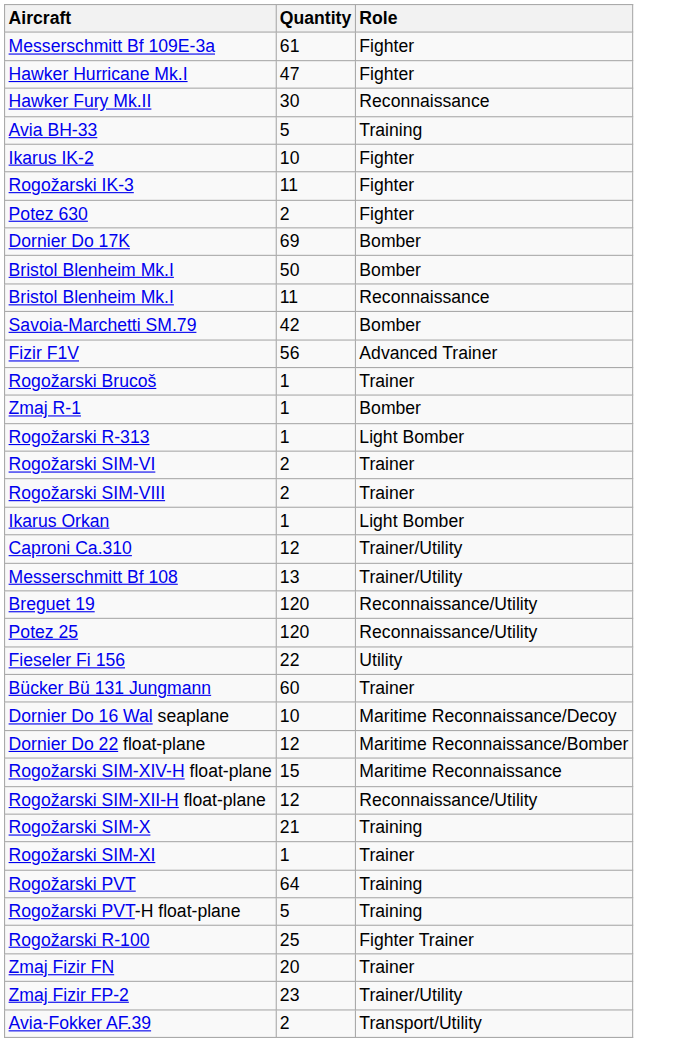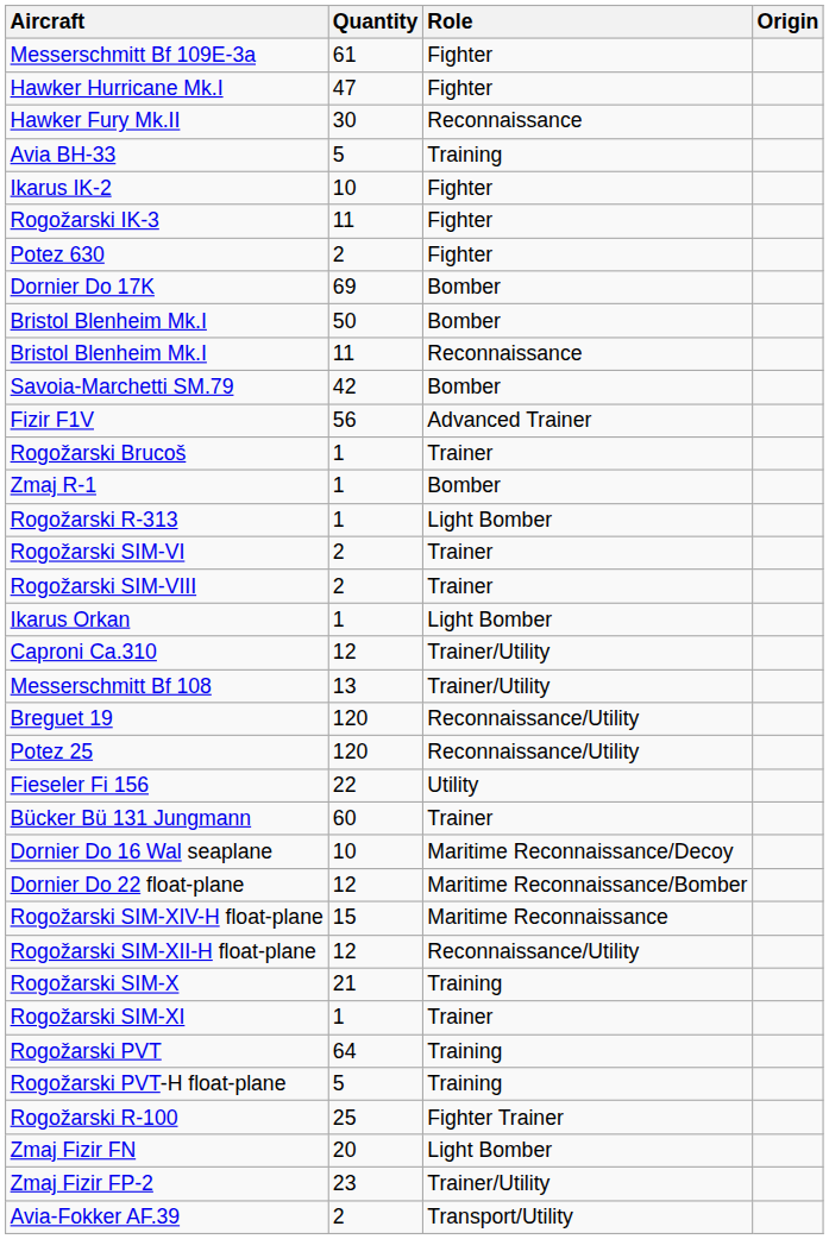 <table class="wikitable sortable">
 <tr>
 <th style="text-align: left;">Aircraft</th>
 <th style="text-align: left;">Quantity</th>
 <th style="text-align: left;">Role</th>
+<th style="text-align: left;">Origin</th>
 </tr>
 <tr>
 <td><a href='#'>Messerschmitt Bf 109E-3a</a></td>
 <td>61</td>
 <td>Fighter</td>
+<td></td>
 </tr>
 <tr>
 <td><a href='#'>Hawker Hurricane Mk.I</a></td>
 <td>47</td>
 <td>Fighter</td>
+<td></td>
 </tr>
 <tr>
 <td><a href='#'>Hawker Fury Mk.II</a></td>
 <td>30</td>
 <td>Reconnaissance</td>
+<td></td>
 </tr>
 <tr>
 <td><a href='#'>Avia BH-33</a></td>
 <td>5</td>
 <td>Training</td>
+<td></td>
 </tr>
 <tr>
 <td><a href='#'>Ikarus IK-2</a></td>
 <td>10</td>
 <td>Fighter</td>
+<td></td>
 </tr>
 <tr>
 <td><a href='#'>Rogožarski IK-3</a></td>
 <td>11</td>
 <td>Fighter</td>
+<td></td>
 </tr>
 <tr>
 <td><a href='#'>Potez 630</a></td>
 <td>2</td>
 <td>Fighter</td>
+<td></td>
 </tr>
 <tr>
 <td><a href='#'>Dornier Do 17K</a></td>
 <td>69</td>
 <td>Bomber</td>
+<td></td>
 </tr>
 <tr>
 <td><a href='#'>Bristol Blenheim Mk.I</a></td>
 <td>50</td>
 <td>Bomber</td>
+<td></td>
 </tr>
 <tr>
 <td><a href='#'>Bristol Blenheim Mk.I</a></td>
 <td>11</td>
 <td>Reconnaissance</td>
+<td></td>
 </tr>
 <tr>
 <td><a href='#'>Savoia-Marchetti SM.79</a></td>
 <td>42</td>
 <td>Bomber</td>
+<td></td>
 </tr>
 <tr>
 <td><a href='#'>Fizir F1V</a></td>
 <td>56</td>
 <td>Advanced Trainer</td>
+<td></td>
 </tr>
 <tr>
 <td><a href='#'>Rogožarski Brucoš</a></td>
 <td>1</td>
 <td>Trainer</td>
+<td></td>
 </tr>
 <tr>
 <td><a href='#'>Zmaj R-1</a></td>
 <td>1</td>
 <td>Bomber</td>
+<td></td>
 </tr>
 <tr>
 <td><a href='#'>Rogožarski R-313</a></td>
 <td>1</td>
 <td>Light Bomber</td>
+<td></td>
 </tr>
 <tr>
 <td><a href='#'>Rogožarski SIM-VI</a></td>
 <td>2</td>
 <td>Trainer</td>
+<td></td>
 </tr>
 <tr>
 <td><a href='#'>Rogožarski SIM-VIII</a></td>
 <td>2</td>
 <td>Trainer</td>
+<td></td>
 </tr>
 <tr>
 <td><a href='#'>Ikarus Orkan</a></td>
 <td>1</td>
 <td>Light Bomber</td>
+<td></td>
 </tr>
 <tr>
 <td><a href='#'>Caproni Ca.310</a></td>
 <td>12</td>
 <td>Trainer/Utility</td>
+<td></td>
 </tr>
 <tr>
 <td><a href='#'>Messerschmitt Bf 108</a></td>
 <td>13</td>
 <td>Trainer/Utility</td>
+<td></td>
 </tr>
 <tr>
 <td><a href='#'>Breguet 19</a></td>
 <td>120</td>
 <td>Reconnaissance/Utility</td>
+<td></td>
 </tr>
 <tr>
 <td><a href='#'>Potez 25</a></td>
 <td>120</td>
 <td>Reconnaissance/Utility</td>
+<td></td>
 </tr>
 <tr>
 <td><a href='#'>Fieseler Fi 156</a></td>
 <td>22</td>
 <td>Utility</td>
+<td></td>
 </tr>
 <tr>
 <td><a href='#'>Bücker Bü 131 Jungmann</a></td>
 <td>60</td>
 <td>Trainer</td>
+<td></td>
 </tr>
 <tr>
 <td><a href='#'>Dornier Do 16 Wal</a> seaplane</td>
 <td>10</td>
 <td>Maritime Reconnaissance/Decoy</td>
+<td></td>
 </tr>
 <tr>
 <td><a href='#'>Dornier Do 22</a> float-plane</td>
 <td>12</td>
 <td>Maritime Reconnaissance/Bomber</td>
+<td></td>
 </tr>
 <tr>
 <td><a href='#'>Rogožarski SIM-XIV-H</a> float-plane</td>
 <td>15</td>
 <td>Maritime Reconnaissance</td>
+<td></td>
 </tr>
 <tr>
 <td><a href='#'>Rogožarski SIM-XII-H</a> float-plane</td>
 <td>12</td>
 <td>Reconnaissance/Utility</td>
+<td></td>
 </tr>
 <tr>
 <td><a href='#'>Rogožarski SIM-X</a></td>
 <td>21</td>
 <td>Training</td>
+<td></td>
 </tr>
 <tr>
 <td><a href='#'>Rogožarski SIM-XI</a></td>
 <td>1</td>
 <td>Trainer</td>
+<td></td>
 </tr>
 <tr>
 <td><a href='#'>Rogožarski PVT</a></td>
 <td>64</td>
 <td>Training</td>
+<td></td>
 </tr>
 <tr>
 <td><a href='#'>Rogožarski PVT</a>-H float-plane</td>
 <td>5</td>
 <td>Training</td>
+<td></td>
 </tr>
 <tr>
 <td><a href='#'>Rogožarski R-100</a></td>
 <td>25</td>
 <td>Fighter Trainer</td>
+<td></td>
 </tr>
 <tr>
 <td><a href='#'>Zmaj Fizir FN</a></td>
 <td>20</td>
-<td>Trainer</td>
+<td>Light Bomber</td>
+<td></td>
 </tr>
 <tr>
 <td><a href='#'>Zmaj Fizir FP-2</a></td>
 <td>23</td>
 <td>Trainer/Utility</td>
+<td></td>
 </tr>
 <tr>
 <td><a href='#'>Avia-Fokker AF.39</a></td>
 <td>2</td>
 <td>Transport/Utility</td>
+<td></td>
 </tr>
 </table>
